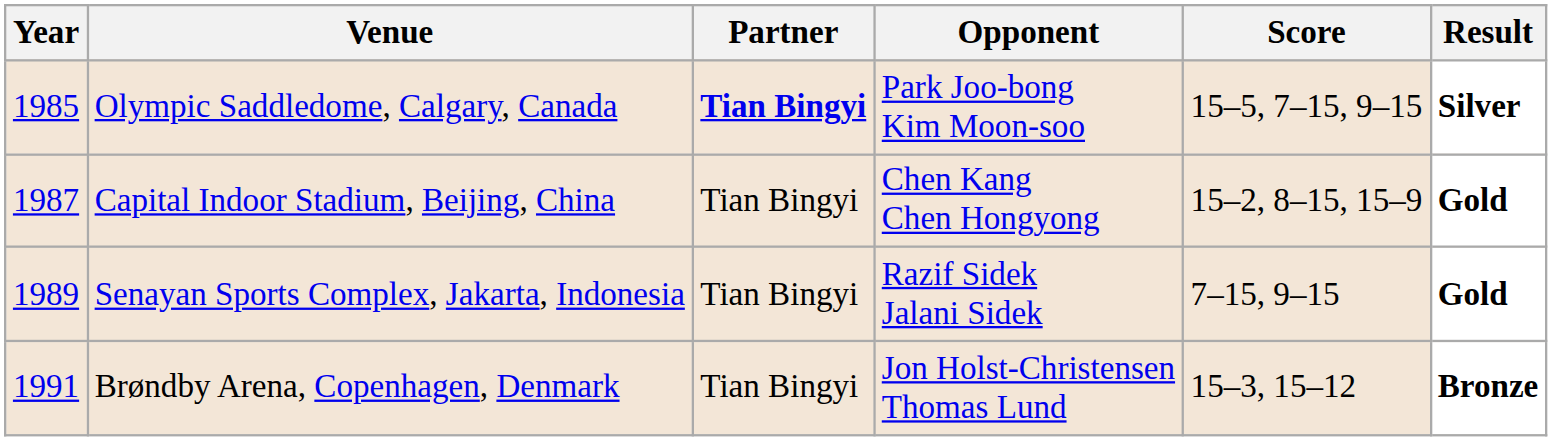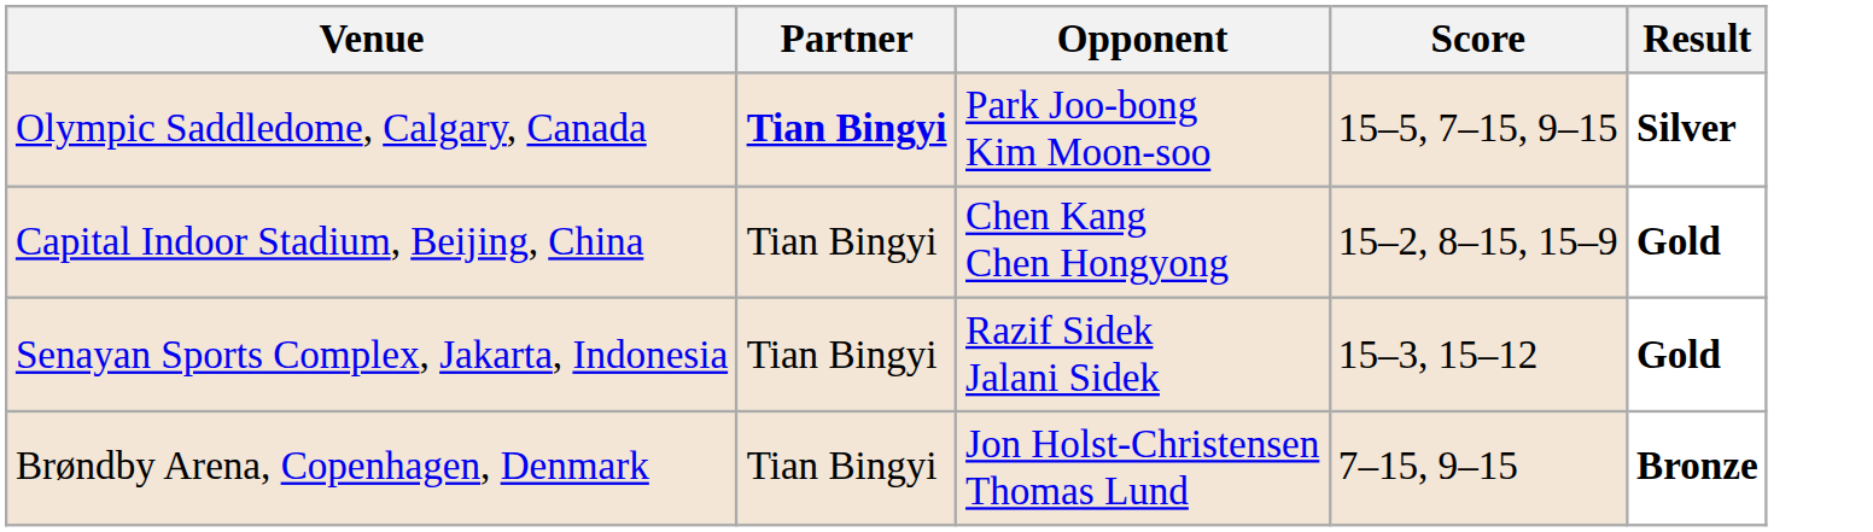 <table class="sortable wikitable" style="font-size: 90%;">
 <tr>
-<th>Year</th>
 <th>Venue</th>
 <th>Partner</th>
 <th>Opponent</th>
 <th>Score</th>
 <th>Result</th>
 </tr>
 <tr style="background:#F3E6D7">
-<td align="center"><a href='#'>1985</a></td>
 <td align="left"><a href='#'>Olympic Saddledome</a>, <a href='#'>Calgary</a>, <a href='#'>Canada</a></td>
 <td align="left"><strong> <a href='#'>Tian Bingyi</a></strong></td>
 <td align="left"> <a href='#'>Park Joo-bong</a><br> <a href='#'>Kim Moon-soo</a></td>
 <td align="left">15–5, 7–15, 9–15</td>
 <td style="text-align:left; background:white"> <strong>Silver</strong></td>
 </tr>
 <tr style="background:#F3E6D7">
-<td align="center"><a href='#'>1987</a></td>
 <td align="left"><a href='#'>Capital Indoor Stadium</a>, <a href='#'>Beijing</a>, <a href='#'>China</a></td>
 <td align="left"> Tian Bingyi</td>
 <td align="left"> <a href='#'>Chen Kang</a><br> <a href='#'>Chen Hongyong</a></td>
 <td align="left">15–2, 8–15, 15–9</td>
 <td style="text-align:left; background:white"> <strong>Gold</strong></td>
 </tr>
 <tr style="background:#F3E6D7">
-<td align="center"><a href='#'>1989</a></td>
 <td align="left"><a href='#'>Senayan Sports Complex</a>, <a href='#'>Jakarta</a>, <a href='#'>Indonesia</a></td>
 <td align="left"> Tian Bingyi</td>
 <td align="left"> <a href='#'>Razif Sidek</a><br> <a href='#'>Jalani Sidek</a></td>
-<td align="left">7–15, 9–15</td>
+<td align="left">15–3, 15–12</td>
 <td style="text-align:left; background:white"> <strong>Gold</strong></td>
 </tr>
 <tr style="background:#F3E6D7">
-<td align="center"><a href='#'>1991</a></td>
 <td align="left">Brøndby Arena, <a href='#'>Copenhagen</a>, <a href='#'>Denmark</a></td>
 <td align="left"> Tian Bingyi</td>
 <td align="left"> <a href='#'>Jon Holst-Christensen</a><br> <a href='#'>Thomas Lund</a></td>
-<td align="left">15–3, 15–12</td>
+<td align="left">7–15, 9–15</td>
 <td style="text-align:left; background:white"> <strong>Bronze</strong></td>
 </tr>
 </table>
